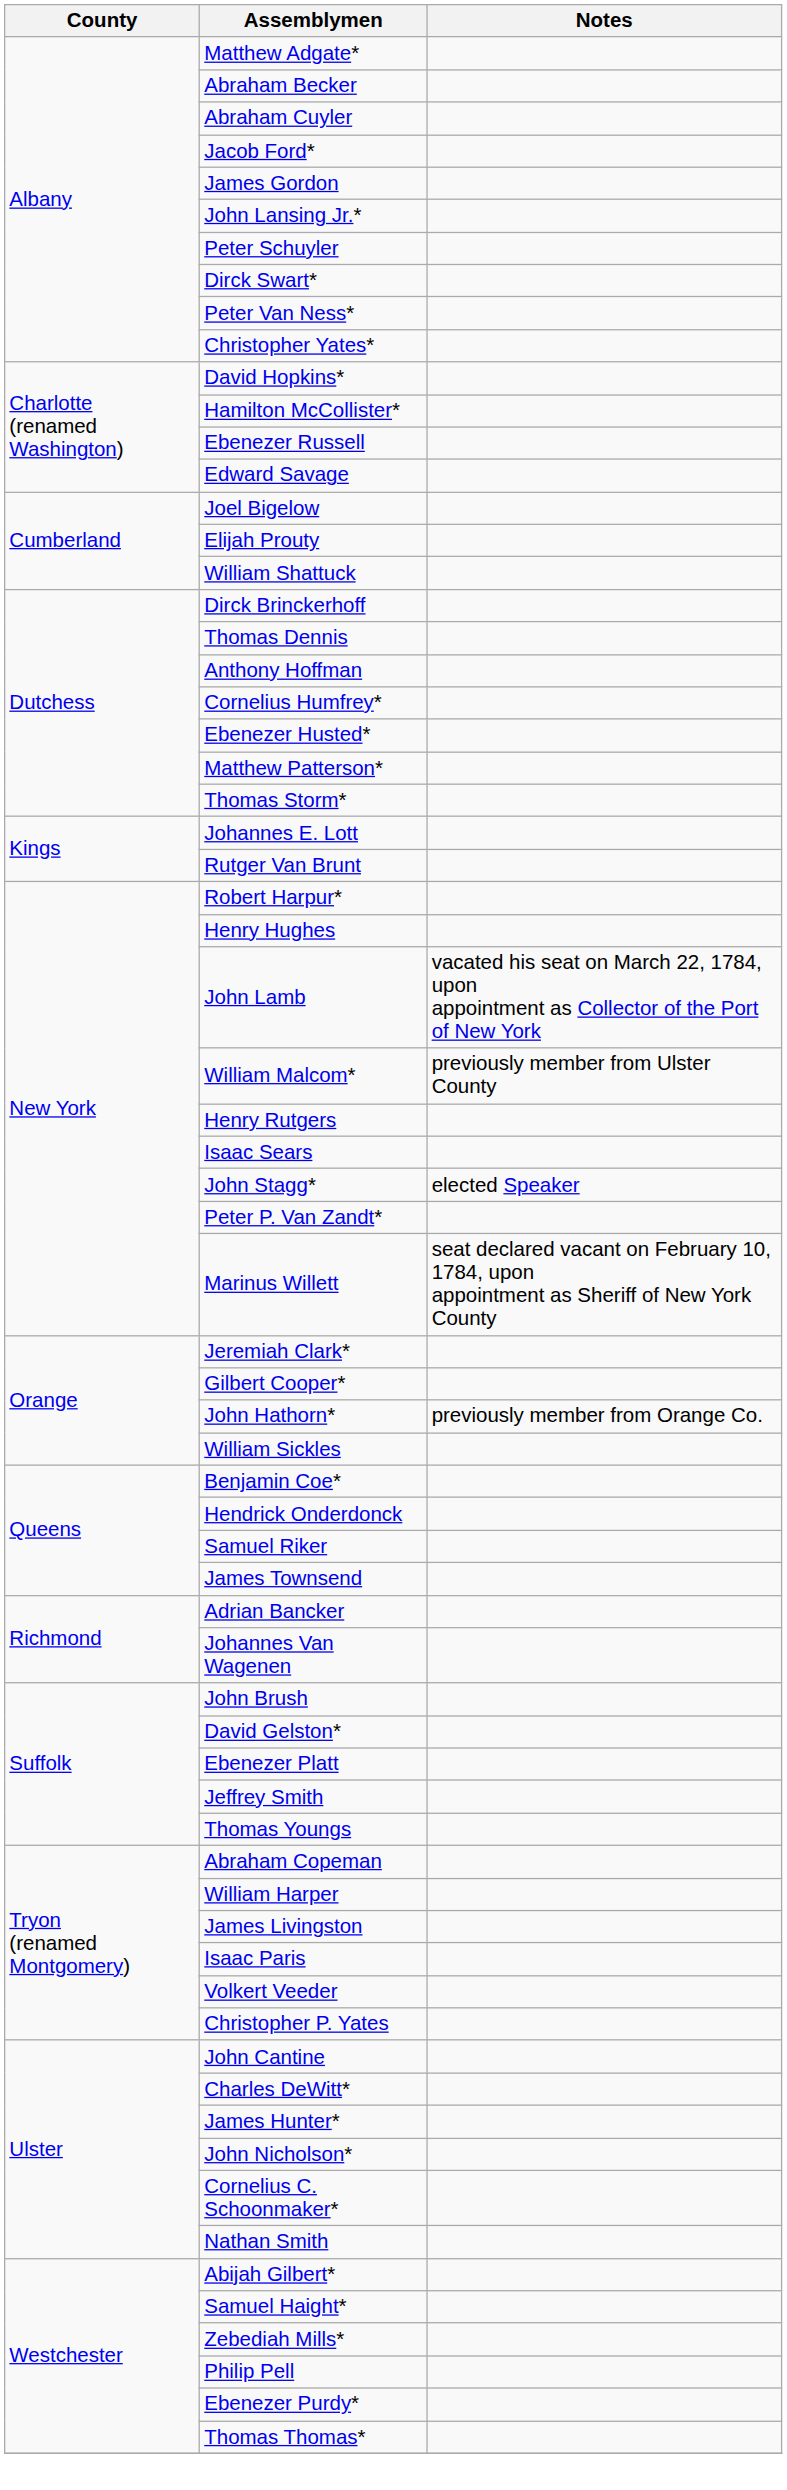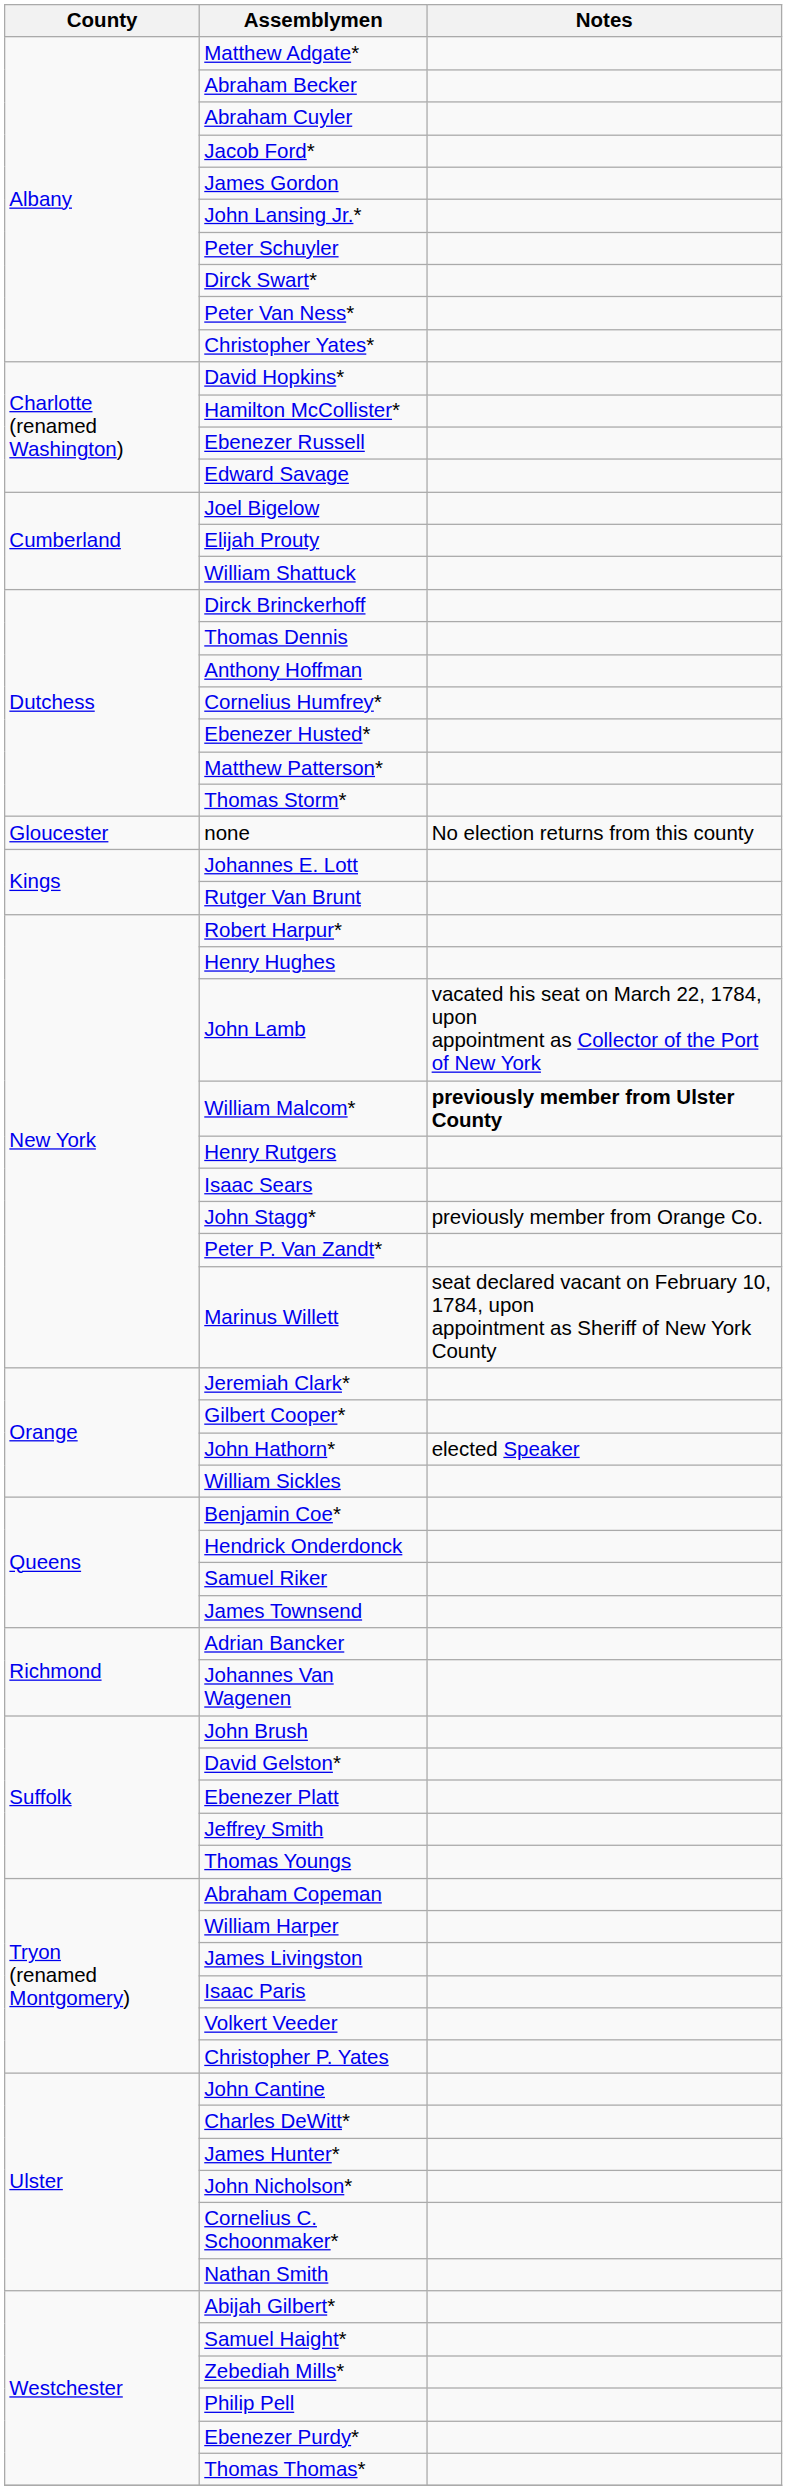 <table class=wikitable>
 <tr>
 <th>County</th>
 <th>Assemblymen</th>
 <th>Notes</th>
 </tr>
 <tr>
 <td rowspan="10"><a href='#'>Albany</a></td>
 <td><a href='#'>Matthew Adgate</a>*</td>
 <td></td>
 </tr>
 <tr>
 <td><a href='#'>Abraham Becker</a></td>
 <td></td>
 </tr>
 <tr>
 <td><a href='#'>Abraham Cuyler</a></td>
 <td></td>
 </tr>
 <tr>
 <td><a href='#'>Jacob Ford</a>*</td>
 <td></td>
 </tr>
 <tr>
 <td><a href='#'>James Gordon</a></td>
 <td></td>
 </tr>
 <tr>
 <td><a href='#'>John Lansing Jr.</a>*</td>
 <td></td>
 </tr>
 <tr>
 <td><a href='#'>Peter Schuyler</a></td>
 <td></td>
 </tr>
 <tr>
 <td><a href='#'>Dirck Swart</a>*</td>
 <td></td>
 </tr>
 <tr>
 <td><a href='#'>Peter Van Ness</a>*</td>
 <td></td>
 </tr>
 <tr>
 <td><a href='#'>Christopher Yates</a>*</td>
 <td></td>
 </tr>
 <tr>
 <td rowspan="4"><a href='#'>Charlotte</a> <br>(renamed <a href='#'>Washington</a>)</td>
 <td><a href='#'>David Hopkins</a>*</td>
 <td></td>
 </tr>
 <tr>
 <td><a href='#'>Hamilton McCollister</a>*</td>
 <td></td>
 </tr>
 <tr>
 <td><a href='#'>Ebenezer Russell</a></td>
 <td></td>
 </tr>
 <tr>
 <td><a href='#'>Edward Savage</a></td>
 <td></td>
 </tr>
 <tr>
 <td rowspan="3"><a href='#'>Cumberland</a></td>
 <td><a href='#'>Joel Bigelow</a></td>
 <td></td>
 </tr>
 <tr>
 <td><a href='#'>Elijah Prouty</a></td>
 <td></td>
 </tr>
 <tr>
 <td><a href='#'>William Shattuck</a></td>
 <td></td>
 </tr>
 <tr>
 <td rowspan="7"><a href='#'>Dutchess</a></td>
 <td><a href='#'>Dirck Brinckerhoff</a></td>
 <td></td>
 </tr>
 <tr>
 <td><a href='#'>Thomas Dennis</a></td>
 <td></td>
 </tr>
 <tr>
 <td><a href='#'>Anthony Hoffman</a></td>
 <td></td>
 </tr>
 <tr>
 <td><a href='#'>Cornelius Humfrey</a>*</td>
 <td></td>
 </tr>
 <tr>
 <td><a href='#'>Ebenezer Husted</a>*</td>
 <td></td>
 </tr>
 <tr>
 <td><a href='#'>Matthew Patterson</a>*</td>
 <td></td>
 </tr>
 <tr>
 <td><a href='#'>Thomas Storm</a>*</td>
 <td></td>
 </tr>
 <tr>
+<td><a href='#'>Gloucester</a></td>
+<td>none</td>
+<td>No election returns from this county</td>
+</tr>
+<tr>
 <td rowspan="2"><a href='#'>Kings</a></td>
 <td><a href='#'>Johannes E. Lott</a></td>
 <td></td>
 </tr>
 <tr>
 <td><a href='#'>Rutger Van Brunt</a></td>
 <td></td>
 </tr>
 <tr>
 <td rowspan="9"><a href='#'>New York</a></td>
 <td><a href='#'>Robert Harpur</a>*</td>
 <td></td>
 </tr>
 <tr>
 <td><a href='#'>Henry Hughes</a></td>
 <td></td>
 </tr>
 <tr>
 <td><a href='#'>John Lamb</a></td>
 <td>vacated his seat on March 22, 1784, upon <br>appointment as <a href='#'>Collector of the Port of New York</a></td>
 </tr>
 <tr>
 <td><a href='#'>William Malcom</a>*</td>
-<td>previously member from Ulster County</td>
+<td><strong>previously member from Ulster County</strong></td>
 </tr>
 <tr>
 <td><a href='#'>Henry Rutgers</a></td>
 <td></td>
 </tr>
 <tr>
 <td><a href='#'>Isaac Sears</a></td>
 <td></td>
 </tr>
 <tr>
 <td><a href='#'>John Stagg</a>*</td>
-<td>elected <a href='#'>Speaker</a></td>
+<td>previously member from Orange Co.</td>
 </tr>
 <tr>
 <td><a href='#'>Peter P. Van Zandt</a>*</td>
 <td></td>
 </tr>
 <tr>
 <td><a href='#'>Marinus Willett</a></td>
 <td>seat declared vacant on February 10, 1784, upon <br>appointment as Sheriff of New York County</td>
 </tr>
 <tr>
 <td rowspan="4"><a href='#'>Orange</a></td>
 <td><a href='#'>Jeremiah Clark</a>*</td>
 <td></td>
 </tr>
 <tr>
 <td><a href='#'>Gilbert Cooper</a>*</td>
 <td></td>
 </tr>
 <tr>
 <td><a href='#'>John Hathorn</a>*</td>
-<td>previously member from Orange Co.</td>
+<td>elected <a href='#'>Speaker</a></td>
 </tr>
 <tr>
 <td><a href='#'>William Sickles</a></td>
 <td></td>
 </tr>
 <tr>
 <td rowspan="4"><a href='#'>Queens</a></td>
 <td><a href='#'>Benjamin Coe</a>*</td>
 <td></td>
 </tr>
 <tr>
 <td><a href='#'>Hendrick Onderdonck</a></td>
 <td></td>
 </tr>
 <tr>
 <td><a href='#'>Samuel Riker</a></td>
 <td></td>
 </tr>
 <tr>
 <td><a href='#'>James Townsend</a></td>
 <td></td>
 </tr>
 <tr>
 <td rowspan="2"><a href='#'>Richmond</a></td>
 <td><a href='#'>Adrian Bancker</a></td>
 <td></td>
 </tr>
 <tr>
 <td><a href='#'>Johannes Van Wagenen</a></td>
 <td></td>
 </tr>
 <tr>
 <td rowspan="5"><a href='#'>Suffolk</a></td>
 <td><a href='#'>John Brush</a></td>
 <td></td>
 </tr>
 <tr>
 <td><a href='#'>David Gelston</a>*</td>
 <td></td>
 </tr>
 <tr>
 <td><a href='#'>Ebenezer Platt</a></td>
 <td></td>
 </tr>
 <tr>
 <td><a href='#'>Jeffrey Smith</a></td>
 <td></td>
 </tr>
 <tr>
 <td><a href='#'>Thomas Youngs</a></td>
 <td></td>
 </tr>
 <tr>
 <td rowspan="6"><a href='#'>Tryon</a> <br>(renamed <a href='#'>Montgomery</a>)</td>
 <td><a href='#'>Abraham Copeman</a></td>
 <td></td>
 </tr>
 <tr>
 <td><a href='#'>William Harper</a></td>
 <td></td>
 </tr>
 <tr>
 <td><a href='#'>James Livingston</a></td>
 <td></td>
 </tr>
 <tr>
 <td><a href='#'>Isaac Paris</a></td>
 <td></td>
 </tr>
 <tr>
 <td><a href='#'>Volkert Veeder</a></td>
 <td></td>
 </tr>
 <tr>
 <td><a href='#'>Christopher P. Yates</a></td>
 <td></td>
 </tr>
 <tr>
 <td rowspan="6"><a href='#'>Ulster</a></td>
 <td><a href='#'>John Cantine</a></td>
 <td></td>
 </tr>
 <tr>
 <td><a href='#'>Charles DeWitt</a>*</td>
 <td></td>
 </tr>
 <tr>
 <td><a href='#'>James Hunter</a>*</td>
 <td></td>
 </tr>
 <tr>
 <td><a href='#'>John Nicholson</a>*</td>
 <td></td>
 </tr>
 <tr>
 <td><a href='#'>Cornelius C. Schoonmaker</a>*</td>
 <td></td>
 </tr>
 <tr>
 <td><a href='#'>Nathan Smith</a></td>
 <td></td>
 </tr>
 <tr>
 <td rowspan="6"><a href='#'>Westchester</a></td>
 <td><a href='#'>Abijah Gilbert</a>*</td>
 <td></td>
 </tr>
 <tr>
 <td><a href='#'>Samuel Haight</a>*</td>
 <td></td>
 </tr>
 <tr>
 <td><a href='#'>Zebediah Mills</a>*</td>
 <td></td>
 </tr>
 <tr>
 <td><a href='#'>Philip Pell</a></td>
 <td></td>
 </tr>
 <tr>
 <td><a href='#'>Ebenezer Purdy</a>*</td>
 <td></td>
 </tr>
 <tr>
 <td><a href='#'>Thomas Thomas</a>*</td>
 <td></td>
 </tr>
 <tr>
 </tr>
 </table>
